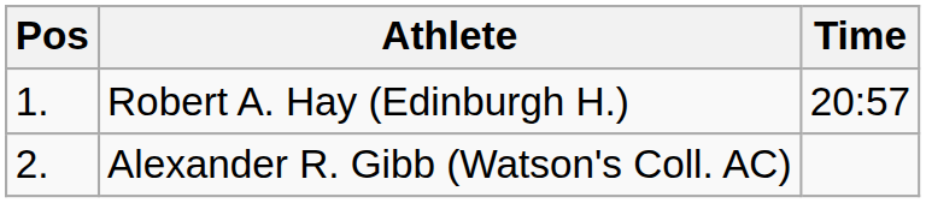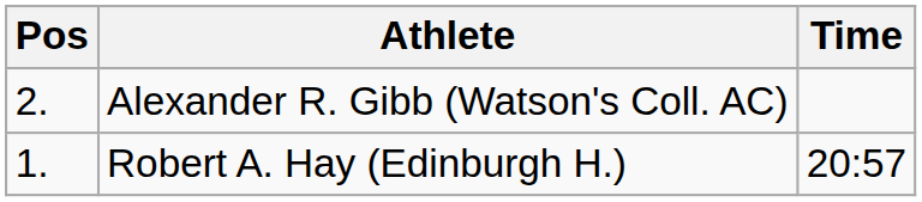 <table class="wikitable">
 <tr>
 <th>Pos</th>
 <th>Athlete</th>
 <th>Time</th>
 </tr>
 <tr>
+<td>2.</td>
+<td>Alexander R. Gibb (Watson's Coll. AC)</td>
+<td></td>
+</tr>
+<tr>
 <td>1.</td>
 <td>Robert A. Hay (Edinburgh H.)</td>
 <td>20:57</td>
 </tr>
-<tr>
-<td>2.</td>
-<td>Alexander R. Gibb (Watson's Coll. AC)</td>
-<td></td>
-</tr>
 </table>
